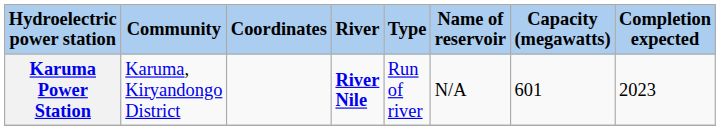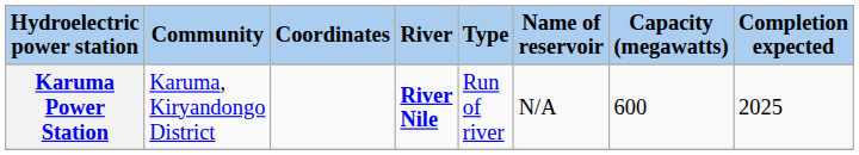 <table class="wikitable sortable">
 <tr>
 <th style="background-color:#ABCDEF;">Hydroelectric power station</th>
 <th style="background-color:#ABCDEF;">Community</th>
 <th style="background-color:#ABCDEF;">Coordinates</th>
 <th style="background-color:#ABCDEF;">River</th>
 <th style="background-color:#ABCDEF;">Type</th>
 <th style="background-color:#ABCDEF;">Name of reservoir</th>
 <th data-sort-type="number" style="background-color:#ABCDEF;">Capacity (megawatts)</th>
 <th style="background-color:#ABCDEF;">Completion expected</th>
 </tr>
 <tr>
 <th><a href='#'>Karuma Power Station</a></th>
 <td><a href='#'>Karuma</a>, <a href='#'>Kiryandongo District</a></td>
 <td></td>
 <td><strong><a href='#'>River Nile</a></strong></td>
 <td><a href='#'>Run of river</a></td>
 <td>N/A</td>
-<td>601</td>
-<td>2023</td>
+<td>600</td>
+<td>2025</td>
 </tr>
 <tr>
 </tr>
 </table>
